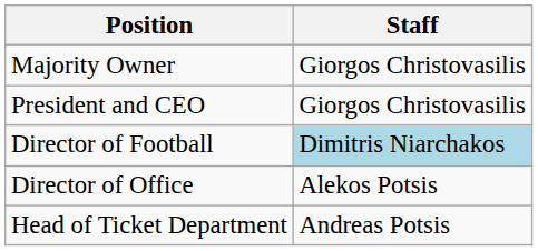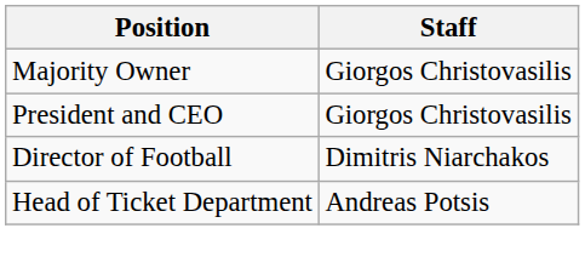 <table class="wikitable">
 <tr>
 <th>Position</th>
 <th>Staff</th>
 </tr>
 <tr>
 <td>Majority Owner</td>
 <td>Giorgos Christovasilis</td>
 </tr>
 <tr>
 <td>President and CEO</td>
 <td>Giorgos Christovasilis</td>
 </tr>
 <tr>
 <td>Director of Football</td>
-<td style="background: lightblue;">Dimitris Niarchakos</td>
-</tr>
-<tr>
-<td>Director of Office</td>
-<td>Alekos Potsis</td>
+<td>Dimitris Niarchakos</td>
 </tr>
 <tr>
 <td>Head of Ticket Department</td>
 <td>Andreas Potsis</td>
 </tr>
 </table>
